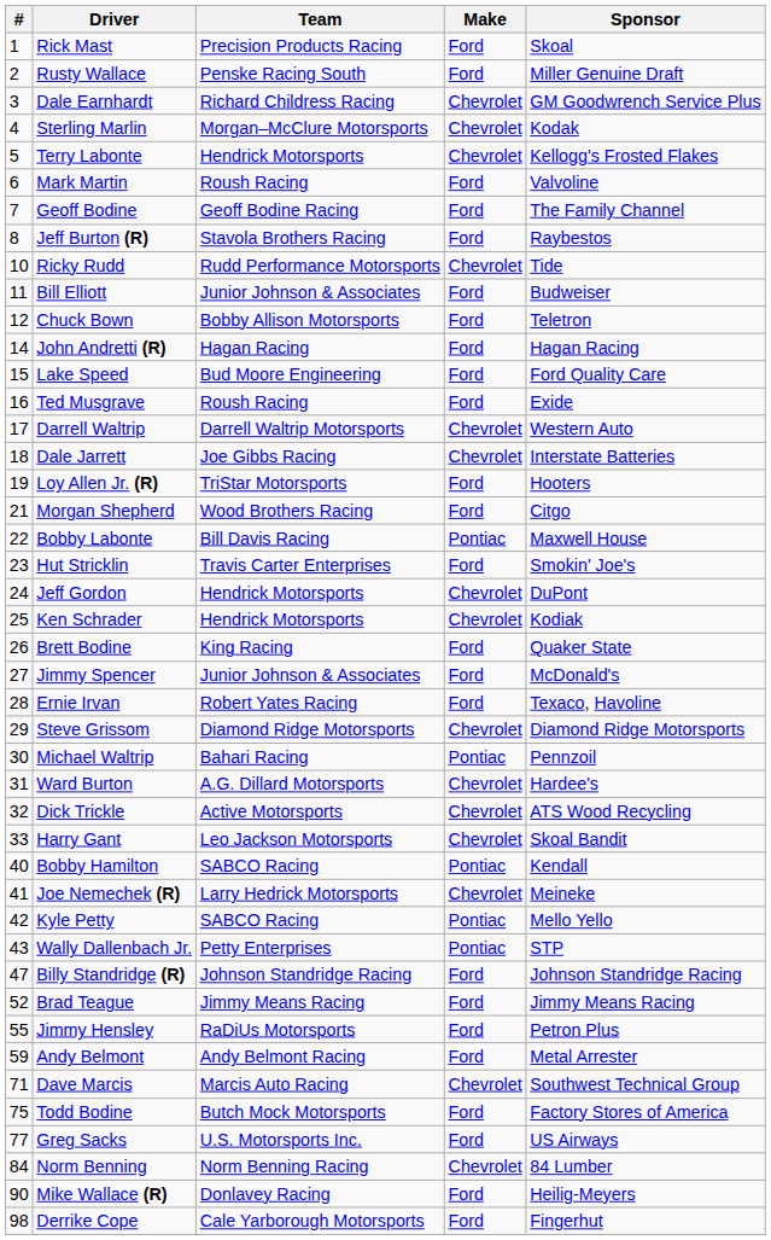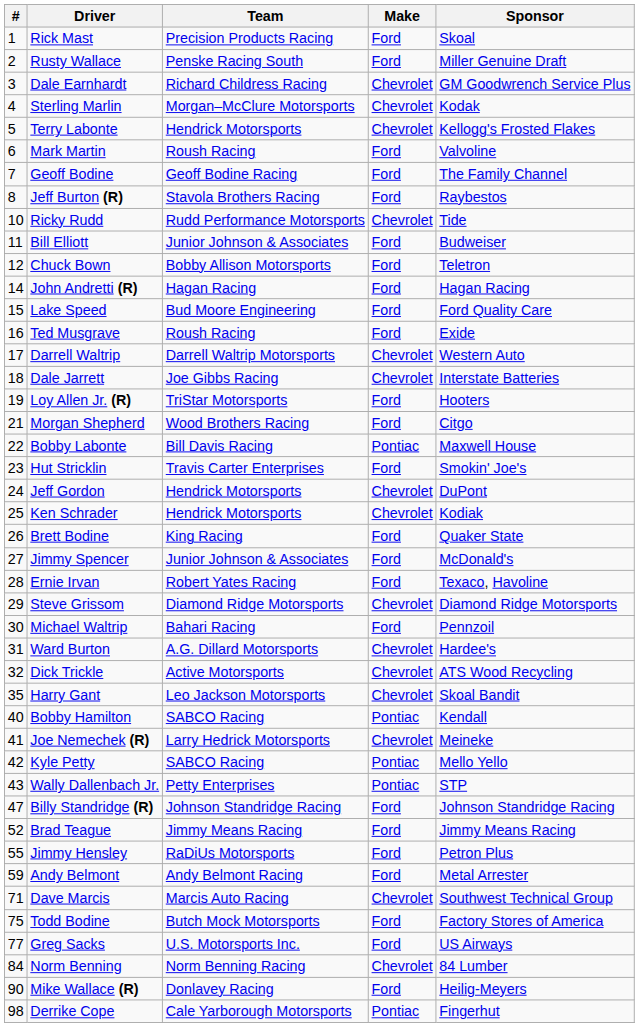 <table class="wikitable" style="font-size:95%">
 <tr>
 <th>#</th>
 <th>Driver</th>
 <th>Team</th>
 <th>Make</th>
 <th>Sponsor</th>
 </tr>
 <tr>
 <td>1</td>
 <td><a href='#'>Rick Mast</a></td>
 <td><a href='#'>Precision Products Racing</a></td>
 <td><a href='#'>Ford</a></td>
 <td><a href='#'>Skoal</a></td>
 </tr>
 <tr>
 <td>2</td>
 <td><a href='#'>Rusty Wallace</a></td>
 <td><a href='#'>Penske Racing South</a></td>
 <td><a href='#'>Ford</a></td>
 <td><a href='#'>Miller Genuine Draft</a></td>
 </tr>
 <tr>
 <td>3</td>
 <td><a href='#'>Dale Earnhardt</a></td>
 <td><a href='#'>Richard Childress Racing</a></td>
 <td><a href='#'>Chevrolet</a></td>
 <td><a href='#'>GM Goodwrench Service Plus</a></td>
 </tr>
 <tr>
 <td>4</td>
 <td><a href='#'>Sterling Marlin</a></td>
 <td><a href='#'>Morgan–McClure Motorsports</a></td>
 <td><a href='#'>Chevrolet</a></td>
 <td><a href='#'>Kodak</a></td>
 </tr>
 <tr>
 <td>5</td>
 <td><a href='#'>Terry Labonte</a></td>
 <td><a href='#'>Hendrick Motorsports</a></td>
 <td><a href='#'>Chevrolet</a></td>
 <td><a href='#'>Kellogg's Frosted Flakes</a></td>
 </tr>
 <tr>
 <td>6</td>
 <td><a href='#'>Mark Martin</a></td>
 <td><a href='#'>Roush Racing</a></td>
 <td><a href='#'>Ford</a></td>
 <td><a href='#'>Valvoline</a></td>
 </tr>
 <tr>
 <td>7</td>
 <td><a href='#'>Geoff Bodine</a></td>
 <td><a href='#'>Geoff Bodine Racing</a></td>
 <td><a href='#'>Ford</a></td>
 <td><a href='#'>The Family Channel</a></td>
 </tr>
 <tr>
 <td>8</td>
 <td><a href='#'>Jeff Burton</a> <strong>(R)</strong></td>
 <td><a href='#'>Stavola Brothers Racing</a></td>
 <td><a href='#'>Ford</a></td>
 <td><a href='#'>Raybestos</a></td>
 </tr>
 <tr>
 <td>10</td>
 <td><a href='#'>Ricky Rudd</a></td>
 <td><a href='#'>Rudd Performance Motorsports</a></td>
 <td><a href='#'>Chevrolet</a></td>
 <td><a href='#'>Tide</a></td>
 </tr>
 <tr>
 <td>11</td>
 <td><a href='#'>Bill Elliott</a></td>
 <td><a href='#'>Junior Johnson & Associates</a></td>
 <td><a href='#'>Ford</a></td>
 <td><a href='#'>Budweiser</a></td>
 </tr>
 <tr>
 <td>12</td>
 <td><a href='#'>Chuck Bown</a></td>
 <td><a href='#'>Bobby Allison Motorsports</a></td>
 <td><a href='#'>Ford</a></td>
 <td><a href='#'>Teletron</a></td>
 </tr>
 <tr>
 <td>14</td>
 <td><a href='#'>John Andretti</a> <strong>(R)</strong></td>
 <td><a href='#'>Hagan Racing</a></td>
 <td><a href='#'>Ford</a></td>
 <td><a href='#'>Hagan Racing</a></td>
 </tr>
 <tr>
 <td>15</td>
 <td><a href='#'>Lake Speed</a></td>
 <td><a href='#'>Bud Moore Engineering</a></td>
 <td><a href='#'>Ford</a></td>
 <td><a href='#'>Ford Quality Care</a></td>
 </tr>
 <tr>
 <td>16</td>
 <td><a href='#'>Ted Musgrave</a></td>
 <td><a href='#'>Roush Racing</a></td>
 <td><a href='#'>Ford</a></td>
 <td><a href='#'>Exide</a></td>
 </tr>
 <tr>
 <td>17</td>
 <td><a href='#'>Darrell Waltrip</a></td>
 <td><a href='#'>Darrell Waltrip Motorsports</a></td>
 <td><a href='#'>Chevrolet</a></td>
 <td><a href='#'>Western Auto</a></td>
 </tr>
 <tr>
 <td>18</td>
 <td><a href='#'>Dale Jarrett</a></td>
 <td><a href='#'>Joe Gibbs Racing</a></td>
 <td><a href='#'>Chevrolet</a></td>
 <td><a href='#'>Interstate Batteries</a></td>
 </tr>
 <tr>
 <td>19</td>
 <td><a href='#'>Loy Allen Jr.</a> <strong>(R)</strong></td>
 <td><a href='#'>TriStar Motorsports</a></td>
 <td><a href='#'>Ford</a></td>
 <td><a href='#'>Hooters</a></td>
 </tr>
 <tr>
 <td>21</td>
 <td><a href='#'>Morgan Shepherd</a></td>
 <td><a href='#'>Wood Brothers Racing</a></td>
 <td><a href='#'>Ford</a></td>
 <td><a href='#'>Citgo</a></td>
 </tr>
 <tr>
 <td>22</td>
 <td><a href='#'>Bobby Labonte</a></td>
 <td><a href='#'>Bill Davis Racing</a></td>
 <td><a href='#'>Pontiac</a></td>
 <td><a href='#'>Maxwell House</a></td>
 </tr>
 <tr>
 <td>23</td>
 <td><a href='#'>Hut Stricklin</a></td>
 <td><a href='#'>Travis Carter Enterprises</a></td>
 <td><a href='#'>Ford</a></td>
 <td><a href='#'>Smokin' Joe's</a></td>
 </tr>
 <tr>
 <td>24</td>
 <td><a href='#'>Jeff Gordon</a></td>
 <td><a href='#'>Hendrick Motorsports</a></td>
 <td><a href='#'>Chevrolet</a></td>
 <td><a href='#'>DuPont</a></td>
 </tr>
 <tr>
 <td>25</td>
 <td><a href='#'>Ken Schrader</a></td>
 <td><a href='#'>Hendrick Motorsports</a></td>
 <td><a href='#'>Chevrolet</a></td>
 <td><a href='#'>Kodiak</a></td>
 </tr>
 <tr>
 <td>26</td>
 <td><a href='#'>Brett Bodine</a></td>
 <td><a href='#'>King Racing</a></td>
 <td><a href='#'>Ford</a></td>
 <td><a href='#'>Quaker State</a></td>
 </tr>
 <tr>
 <td>27</td>
 <td><a href='#'>Jimmy Spencer</a></td>
 <td><a href='#'>Junior Johnson & Associates</a></td>
 <td><a href='#'>Ford</a></td>
 <td><a href='#'>McDonald's</a></td>
 </tr>
 <tr>
 <td>28</td>
 <td><a href='#'>Ernie Irvan</a></td>
 <td><a href='#'>Robert Yates Racing</a></td>
 <td><a href='#'>Ford</a></td>
 <td><a href='#'>Texaco</a>, <a href='#'>Havoline</a></td>
 </tr>
 <tr>
 <td>29</td>
 <td><a href='#'>Steve Grissom</a></td>
 <td><a href='#'>Diamond Ridge Motorsports</a></td>
 <td><a href='#'>Chevrolet</a></td>
 <td><a href='#'>Diamond Ridge Motorsports</a></td>
 </tr>
 <tr>
 <td>30</td>
 <td><a href='#'>Michael Waltrip</a></td>
 <td><a href='#'>Bahari Racing</a></td>
-<td><a href='#'>Pontiac</a></td>
+<td><a href='#'>Ford</a></td>
 <td><a href='#'>Pennzoil</a></td>
 </tr>
 <tr>
 <td>31</td>
 <td><a href='#'>Ward Burton</a></td>
 <td><a href='#'>A.G. Dillard Motorsports</a></td>
 <td><a href='#'>Chevrolet</a></td>
 <td><a href='#'>Hardee's</a></td>
 </tr>
 <tr>
 <td>32</td>
 <td><a href='#'>Dick Trickle</a></td>
 <td><a href='#'>Active Motorsports</a></td>
 <td><a href='#'>Chevrolet</a></td>
 <td><a href='#'>ATS Wood Recycling</a></td>
 </tr>
 <tr>
-<td>33</td>
+<td>35</td>
 <td><a href='#'>Harry Gant</a></td>
 <td><a href='#'>Leo Jackson Motorsports</a></td>
 <td><a href='#'>Chevrolet</a></td>
 <td><a href='#'>Skoal Bandit</a></td>
 </tr>
 <tr>
 <td>40</td>
 <td><a href='#'>Bobby Hamilton</a></td>
 <td><a href='#'>SABCO Racing</a></td>
 <td><a href='#'>Pontiac</a></td>
 <td><a href='#'>Kendall</a></td>
 </tr>
 <tr>
 <td>41</td>
 <td><a href='#'>Joe Nemechek</a> <strong>(R)</strong></td>
 <td><a href='#'>Larry Hedrick Motorsports</a></td>
 <td><a href='#'>Chevrolet</a></td>
 <td><a href='#'>Meineke</a></td>
 </tr>
 <tr>
 <td>42</td>
 <td><a href='#'>Kyle Petty</a></td>
 <td><a href='#'>SABCO Racing</a></td>
 <td><a href='#'>Pontiac</a></td>
 <td><a href='#'>Mello Yello</a></td>
 </tr>
 <tr>
 <td>43</td>
 <td><a href='#'>Wally Dallenbach Jr.</a></td>
 <td><a href='#'>Petty Enterprises</a></td>
 <td><a href='#'>Pontiac</a></td>
 <td><a href='#'>STP</a></td>
 </tr>
 <tr>
 <td>47</td>
 <td><a href='#'>Billy Standridge</a> <strong>(R)</strong></td>
 <td><a href='#'>Johnson Standridge Racing</a></td>
 <td><a href='#'>Ford</a></td>
 <td><a href='#'>Johnson Standridge Racing</a></td>
 </tr>
 <tr>
 <td>52</td>
 <td><a href='#'>Brad Teague</a></td>
 <td><a href='#'>Jimmy Means Racing</a></td>
 <td><a href='#'>Ford</a></td>
 <td><a href='#'>Jimmy Means Racing</a></td>
 </tr>
 <tr>
 <td>55</td>
 <td><a href='#'>Jimmy Hensley</a></td>
 <td><a href='#'>RaDiUs Motorsports</a></td>
 <td><a href='#'>Ford</a></td>
 <td><a href='#'>Petron Plus</a></td>
 </tr>
 <tr>
 <td>59</td>
 <td><a href='#'>Andy Belmont</a></td>
 <td><a href='#'>Andy Belmont Racing</a></td>
 <td><a href='#'>Ford</a></td>
 <td><a href='#'>Metal Arrester</a></td>
 </tr>
 <tr>
 <td>71</td>
 <td><a href='#'>Dave Marcis</a></td>
 <td><a href='#'>Marcis Auto Racing</a></td>
 <td><a href='#'>Chevrolet</a></td>
 <td><a href='#'>Southwest Technical Group</a></td>
 </tr>
 <tr>
 <td>75</td>
 <td><a href='#'>Todd Bodine</a></td>
 <td><a href='#'>Butch Mock Motorsports</a></td>
 <td><a href='#'>Ford</a></td>
 <td><a href='#'>Factory Stores of America</a></td>
 </tr>
 <tr>
 <td>77</td>
 <td><a href='#'>Greg Sacks</a></td>
 <td><a href='#'>U.S. Motorsports Inc.</a></td>
 <td><a href='#'>Ford</a></td>
 <td><a href='#'>US Airways</a></td>
 </tr>
 <tr>
 <td>84</td>
 <td><a href='#'>Norm Benning</a></td>
 <td><a href='#'>Norm Benning Racing</a></td>
 <td><a href='#'>Chevrolet</a></td>
 <td><a href='#'>84 Lumber</a></td>
 </tr>
 <tr>
 <td>90</td>
 <td><a href='#'>Mike Wallace</a> <strong>(R)</strong></td>
 <td><a href='#'>Donlavey Racing</a></td>
 <td><a href='#'>Ford</a></td>
 <td><a href='#'>Heilig-Meyers</a></td>
 </tr>
 <tr>
 <td>98</td>
 <td><a href='#'>Derrike Cope</a></td>
 <td><a href='#'>Cale Yarborough Motorsports</a></td>
-<td><a href='#'>Ford</a></td>
+<td><a href='#'>Pontiac</a></td>
 <td><a href='#'>Fingerhut</a></td>
 </tr>
 </table>
